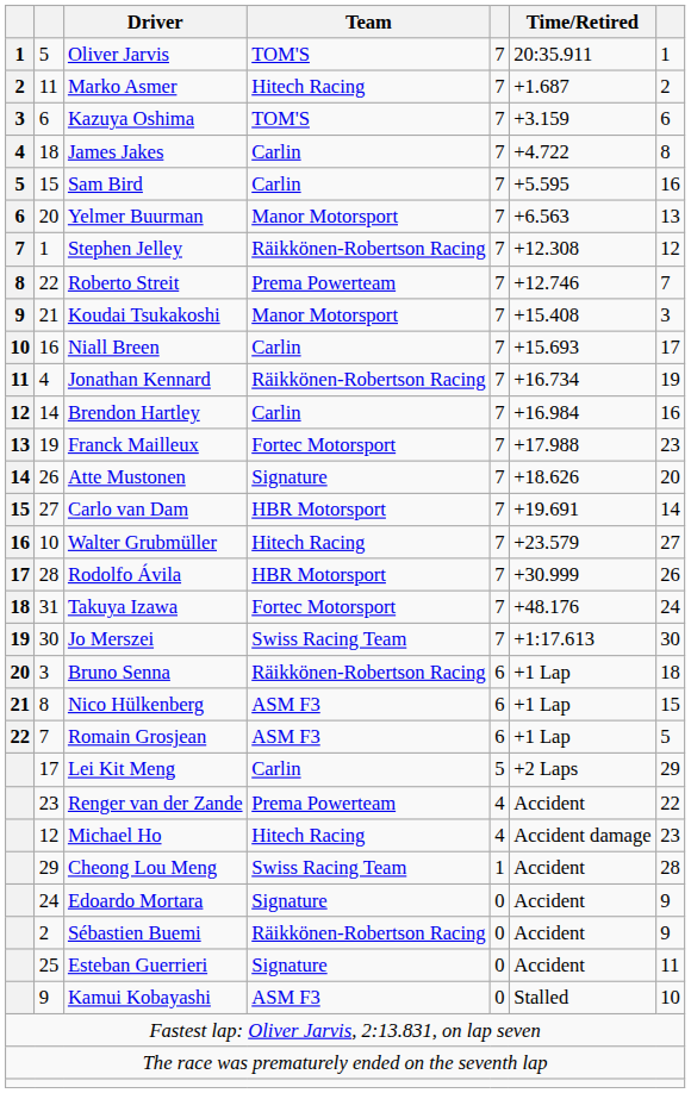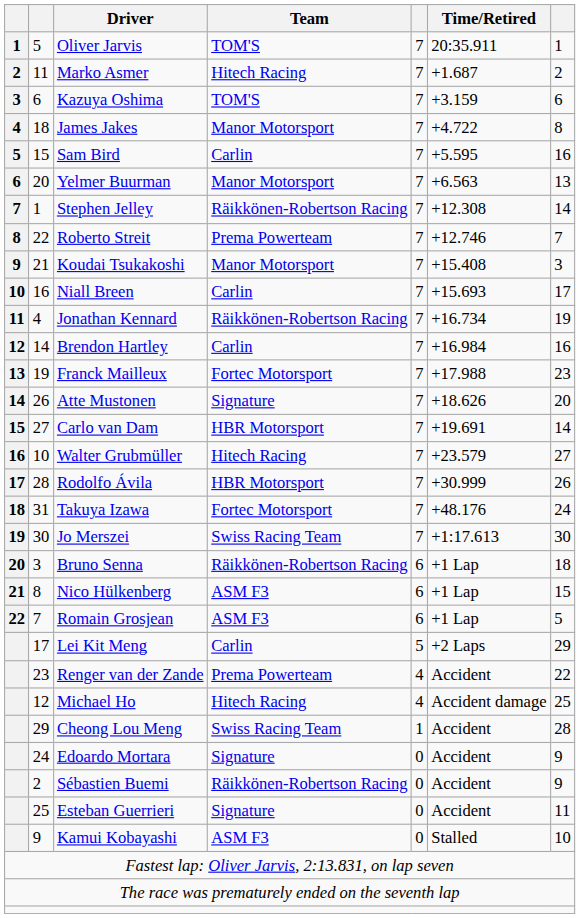 <table class="wikitable" style="font-size: 95%;">
 <tr>
 <th scope="col"></th>
 <th scope="col"></th>
 <th scope="col">Driver</th>
 <th scope="col">Team</th>
 <th scope="col"></th>
 <th scope="col">Time/Retired</th>
 <th scope="col"></th>
 </tr>
 <tr>
 <th scope="row">1</th>
 <td>5</td>
 <td> <a href='#'>Oliver Jarvis</a></td>
 <td><a href='#'>TOM'S</a></td>
 <td>7</td>
 <td>20:35.911</td>
 <td>1</td>
 </tr>
 <tr>
 <th scope="row">2</th>
 <td>11</td>
 <td> <a href='#'>Marko Asmer</a></td>
 <td><a href='#'>Hitech Racing</a></td>
 <td>7</td>
 <td>+1.687</td>
 <td>2</td>
 </tr>
 <tr>
 <th scope="row">3</th>
 <td>6</td>
 <td> <a href='#'>Kazuya Oshima</a></td>
 <td><a href='#'>TOM'S</a></td>
 <td>7</td>
 <td>+3.159</td>
 <td>6</td>
 </tr>
 <tr>
 <th scope="row">4</th>
 <td>18</td>
 <td> <a href='#'>James Jakes</a></td>
-<td><a href='#'>Carlin</a></td>
+<td><a href='#'>Manor Motorsport</a></td>
 <td>7</td>
 <td>+4.722</td>
 <td>8</td>
 </tr>
 <tr>
 <th scope="row">5</th>
 <td>15</td>
 <td> <a href='#'>Sam Bird</a></td>
 <td><a href='#'>Carlin</a></td>
 <td>7</td>
 <td>+5.595</td>
 <td>16</td>
 </tr>
 <tr>
 <th scope="row">6</th>
 <td>20</td>
 <td> <a href='#'>Yelmer Buurman</a></td>
 <td><a href='#'>Manor Motorsport</a></td>
 <td>7</td>
 <td>+6.563</td>
 <td>13</td>
 </tr>
 <tr>
 <th scope="row">7</th>
 <td>1</td>
 <td> <a href='#'>Stephen Jelley</a></td>
 <td><a href='#'>Räikkönen-Robertson Racing</a></td>
 <td>7</td>
 <td>+12.308</td>
-<td>12</td>
+<td>14</td>
 </tr>
 <tr>
 <th scope="row">8</th>
 <td>22</td>
 <td> <a href='#'>Roberto Streit</a></td>
 <td><a href='#'>Prema Powerteam</a></td>
 <td>7</td>
 <td>+12.746</td>
 <td>7</td>
 </tr>
 <tr>
 <th scope="row">9</th>
 <td>21</td>
 <td> <a href='#'>Koudai Tsukakoshi</a></td>
 <td><a href='#'>Manor Motorsport</a></td>
 <td>7</td>
 <td>+15.408</td>
 <td>3</td>
 </tr>
 <tr>
 <th scope="row">10</th>
 <td>16</td>
 <td> <a href='#'>Niall Breen</a></td>
 <td><a href='#'>Carlin</a></td>
 <td>7</td>
 <td>+15.693</td>
 <td>17</td>
 </tr>
 <tr>
 <th scope="row">11</th>
 <td>4</td>
 <td> <a href='#'>Jonathan Kennard</a></td>
 <td><a href='#'>Räikkönen-Robertson Racing</a></td>
 <td>7</td>
 <td>+16.734</td>
 <td>19</td>
 </tr>
 <tr>
 <th scope="row">12</th>
 <td>14</td>
 <td> <a href='#'>Brendon Hartley</a></td>
 <td><a href='#'>Carlin</a></td>
 <td>7</td>
 <td>+16.984</td>
 <td>16</td>
 </tr>
 <tr>
 <th scope="row">13</th>
 <td>19</td>
 <td> <a href='#'>Franck Mailleux</a></td>
 <td><a href='#'>Fortec Motorsport</a></td>
 <td>7</td>
 <td>+17.988</td>
 <td>23</td>
 </tr>
 <tr>
 <th scope="row">14</th>
 <td>26</td>
 <td> <a href='#'>Atte Mustonen</a></td>
 <td><a href='#'>Signature</a></td>
 <td>7</td>
 <td>+18.626</td>
 <td>20</td>
 </tr>
 <tr>
 <th scope="row">15</th>
 <td>27</td>
 <td> <a href='#'>Carlo van Dam</a></td>
 <td><a href='#'>HBR Motorsport</a></td>
 <td>7</td>
 <td>+19.691</td>
 <td>14</td>
 </tr>
 <tr>
 <th scope="row">16</th>
 <td>10</td>
 <td> <a href='#'>Walter Grubmüller</a></td>
 <td><a href='#'>Hitech Racing</a></td>
 <td>7</td>
 <td>+23.579</td>
 <td>27</td>
 </tr>
 <tr>
 <th scope="row">17</th>
 <td>28</td>
 <td> <a href='#'>Rodolfo Ávila</a></td>
 <td><a href='#'>HBR Motorsport</a></td>
 <td>7</td>
 <td>+30.999</td>
 <td>26</td>
 </tr>
 <tr>
 <th scope="row">18</th>
 <td>31</td>
 <td> <a href='#'>Takuya Izawa</a></td>
 <td><a href='#'>Fortec Motorsport</a></td>
 <td>7</td>
 <td>+48.176</td>
 <td>24</td>
 </tr>
 <tr>
 <th scope="row">19</th>
 <td>30</td>
 <td> <a href='#'>Jo Merszei</a></td>
 <td><a href='#'>Swiss Racing Team</a></td>
 <td>7</td>
 <td>+1:17.613</td>
 <td>30</td>
 </tr>
 <tr>
 <th scope="row">20</th>
 <td>3</td>
 <td> <a href='#'>Bruno Senna</a></td>
 <td><a href='#'>Räikkönen-Robertson Racing</a></td>
 <td>6</td>
 <td>+1 Lap</td>
 <td>18</td>
 </tr>
 <tr>
 <th scope="row">21</th>
 <td>8</td>
 <td> <a href='#'>Nico Hülkenberg</a></td>
 <td><a href='#'>ASM F3</a></td>
 <td>6</td>
 <td>+1 Lap</td>
 <td>15</td>
 </tr>
 <tr>
 <th scope="row">22</th>
 <td>7</td>
 <td> <a href='#'>Romain Grosjean</a></td>
 <td><a href='#'>ASM F3</a></td>
 <td>6</td>
 <td>+1 Lap</td>
 <td>5</td>
 </tr>
 <tr>
 <th scope="row"></th>
 <td>17</td>
 <td> <a href='#'>Lei Kit Meng</a></td>
 <td><a href='#'>Carlin</a></td>
 <td>5</td>
 <td>+2 Laps</td>
 <td>29</td>
 </tr>
 <tr>
 <th scope="row"></th>
 <td>23</td>
 <td> <a href='#'>Renger van der Zande</a></td>
 <td><a href='#'>Prema Powerteam</a></td>
 <td>4</td>
 <td>Accident</td>
 <td>22</td>
 </tr>
 <tr>
 <th scope="row"></th>
 <td>12</td>
 <td> <a href='#'>Michael Ho</a></td>
 <td><a href='#'>Hitech Racing</a></td>
 <td>4</td>
 <td>Accident damage</td>
-<td>23</td>
+<td>25</td>
 </tr>
 <tr>
 <th scope="row"></th>
 <td>29</td>
 <td> <a href='#'>Cheong Lou Meng</a></td>
 <td><a href='#'>Swiss Racing Team</a></td>
 <td>1</td>
 <td>Accident</td>
 <td>28</td>
 </tr>
 <tr>
 <th scope="row"></th>
 <td>24</td>
 <td> <a href='#'>Edoardo Mortara</a></td>
 <td><a href='#'>Signature</a></td>
 <td>0</td>
 <td>Accident</td>
 <td>9</td>
 </tr>
 <tr>
 <th scope="row"></th>
 <td>2</td>
 <td> <a href='#'>Sébastien Buemi</a></td>
 <td><a href='#'>Räikkönen-Robertson Racing</a></td>
 <td>0</td>
 <td>Accident</td>
 <td>9</td>
 </tr>
 <tr>
 <th scope="row"></th>
 <td>25</td>
 <td> <a href='#'>Esteban Guerrieri</a></td>
 <td><a href='#'>Signature</a></td>
 <td>0</td>
 <td>Accident</td>
 <td>11</td>
 </tr>
 <tr>
 <th scope="row"></th>
 <td>9</td>
 <td> <a href='#'>Kamui Kobayashi</a></td>
 <td><a href='#'>ASM F3</a></td>
 <td>0</td>
 <td>Stalled</td>
 <td>10</td>
 </tr>
 <tr>
 <td colspan=7 align=center><em>Fastest lap: <a href='#'>Oliver Jarvis</a>, 2:13.831,  on lap seven</em></td>
 </tr>
 <tr>
 <td colspan=7 align=center><em>The race was prematurely ended on the seventh lap</em></td>
 </tr>
 <tr>
 <td colspan=7></td>
 </tr>
 </table>
